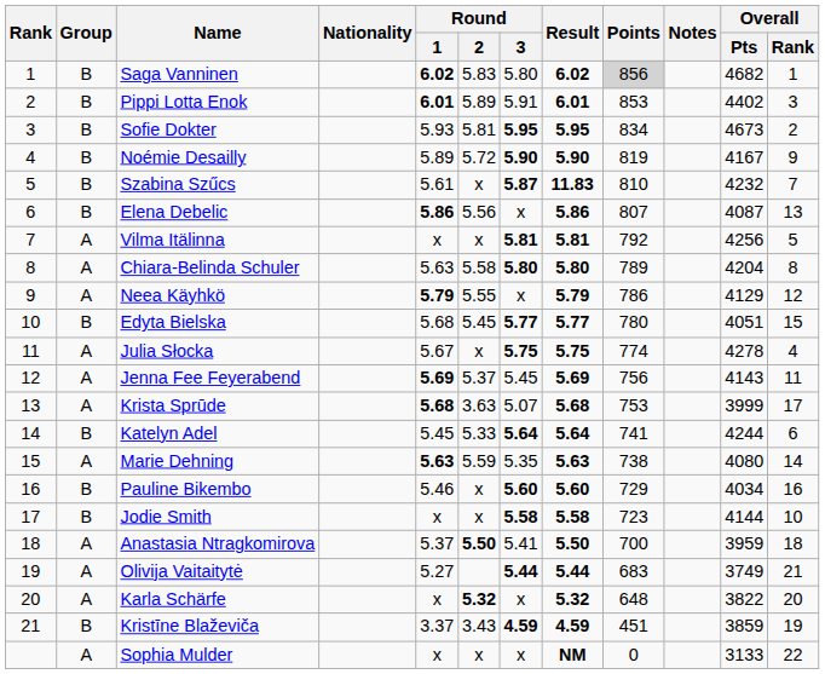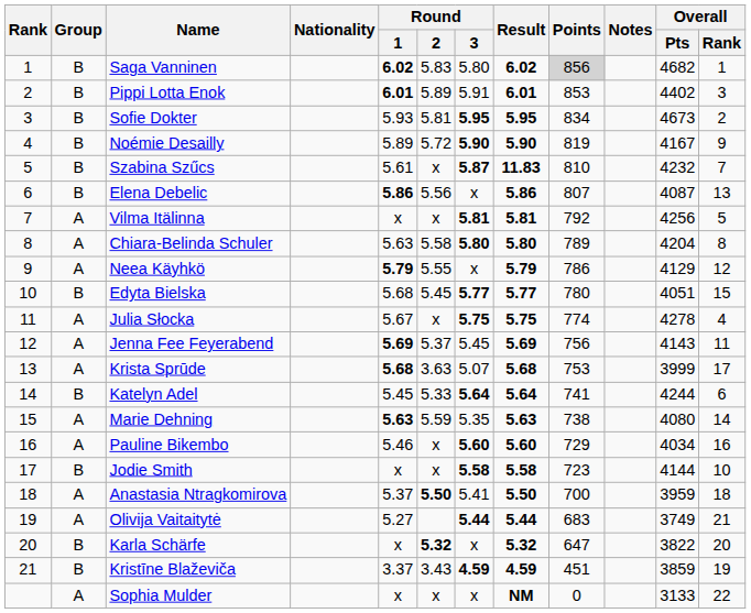 <table class="wikitable sortable" style="text-align:center">
 <tr>
 <th rowspan=2>Rank</th>
 <th rowspan=2>Group</th>
 <th rowspan=2>Name</th>
 <th rowspan=2>Nationality</th>
 <th colspan=3>Round</th>
 <th rowspan=2 data-sort-type="number">Result</th>
 <th rowspan=2>Points</th>
 <th rowspan=2>Notes</th>
 <th colspan=2>Overall</th>
 </tr>
 <tr>
 <th data-sort-type="number">1</th>
 <th data-sort-type="number">2</th>
 <th data-sort-type="number">3</th>
 <th>Pts</th>
 <th>Rank</th>
 </tr>
 <tr>
 <td>1</td>
 <td>B</td>
 <td align=left><a href='#'>Saga Vanninen</a></td>
 <td align=left></td>
 <td><strong>6.02</strong></td>
 <td>5.83</td>
 <td>5.80</td>
 <td><strong>6.02</strong></td>
 <td style="background: lightgrey;">856</td>
 <td></td>
 <td>4682</td>
 <td>1</td>
 </tr>
 <tr>
 <td>2</td>
 <td>B</td>
 <td align=left><a href='#'>Pippi Lotta Enok</a></td>
 <td align=left></td>
 <td><strong>6.01</strong></td>
 <td>5.89</td>
 <td>5.91</td>
 <td><strong>6.01</strong></td>
 <td>853</td>
 <td></td>
 <td>4402</td>
 <td>3</td>
 </tr>
 <tr>
 <td>3</td>
 <td>B</td>
 <td align=left><a href='#'>Sofie Dokter</a></td>
 <td align=left></td>
 <td>5.93</td>
 <td>5.81</td>
 <td><strong>5.95</strong></td>
 <td><strong>5.95</strong></td>
 <td>834</td>
 <td></td>
 <td>4673</td>
 <td>2</td>
 </tr>
 <tr>
 <td>4</td>
 <td>B</td>
 <td align=left><a href='#'>Noémie Desailly</a></td>
 <td align=left></td>
 <td>5.89</td>
 <td>5.72</td>
 <td><strong>5.90</strong></td>
 <td><strong>5.90</strong></td>
 <td>819</td>
 <td></td>
 <td>4167</td>
 <td>9</td>
 </tr>
 <tr>
 <td>5</td>
 <td>B</td>
 <td align=left><a href='#'>Szabina Szűcs</a></td>
 <td align=left></td>
 <td>5.61</td>
 <td>x</td>
 <td><strong>5.87</strong></td>
 <td><strong>11.83</strong></td>
 <td>810</td>
 <td></td>
 <td>4232</td>
 <td>7</td>
 </tr>
 <tr>
 <td>6</td>
 <td>B</td>
 <td align=left><a href='#'>Elena Debelic</a></td>
 <td align=left></td>
 <td><strong>5.86</strong></td>
 <td>5.56</td>
 <td>x</td>
 <td><strong>5.86</strong></td>
 <td>807</td>
 <td></td>
 <td>4087</td>
 <td>13</td>
 </tr>
 <tr>
 <td>7</td>
 <td>A</td>
 <td align=left><a href='#'>Vilma Itälinna</a></td>
 <td align=left></td>
 <td>x</td>
 <td>x</td>
 <td><strong>5.81</strong></td>
 <td><strong>5.81</strong></td>
 <td>792</td>
 <td></td>
 <td>4256</td>
 <td>5</td>
 </tr>
 <tr>
 <td>8</td>
 <td>A</td>
 <td align=left><a href='#'>Chiara-Belinda Schuler</a></td>
 <td align=left></td>
 <td>5.63</td>
 <td>5.58</td>
 <td><strong>5.80</strong></td>
 <td><strong>5.80</strong></td>
 <td>789</td>
 <td></td>
 <td>4204</td>
 <td>8</td>
 </tr>
 <tr>
 <td>9</td>
 <td>A</td>
 <td align=left><a href='#'>Neea Käyhkö</a></td>
 <td align=left></td>
 <td><strong>5.79</strong></td>
 <td>5.55</td>
 <td>x</td>
 <td><strong>5.79</strong></td>
 <td>786</td>
 <td></td>
 <td>4129</td>
 <td>12</td>
 </tr>
 <tr>
 <td>10</td>
 <td>B</td>
 <td align=left><a href='#'>Edyta Bielska</a></td>
 <td align=left></td>
 <td>5.68</td>
 <td>5.45</td>
 <td><strong>5.77</strong></td>
 <td><strong>5.77</strong></td>
 <td>780</td>
 <td></td>
 <td>4051</td>
 <td>15</td>
 </tr>
 <tr>
 <td>11</td>
 <td>A</td>
 <td align=left><a href='#'>Julia Słocka</a></td>
 <td align=left></td>
 <td>5.67</td>
 <td>x</td>
 <td><strong>5.75</strong></td>
 <td><strong>5.75</strong></td>
 <td>774</td>
 <td></td>
 <td>4278</td>
 <td>4</td>
 </tr>
 <tr>
 <td>12</td>
 <td>A</td>
 <td align=left><a href='#'>Jenna Fee Feyerabend</a></td>
 <td align=left></td>
 <td><strong>5.69</strong></td>
 <td>5.37</td>
 <td>5.45</td>
 <td><strong>5.69</strong></td>
 <td>756</td>
 <td></td>
 <td>4143</td>
 <td>11</td>
 </tr>
 <tr>
 <td>13</td>
 <td>A</td>
 <td align=left><a href='#'>Krista Sprūde</a></td>
 <td align=left></td>
 <td><strong>5.68</strong></td>
 <td>3.63</td>
 <td>5.07</td>
 <td><strong>5.68</strong></td>
 <td>753</td>
 <td></td>
 <td>3999</td>
 <td>17</td>
 </tr>
 <tr>
 <td>14</td>
 <td>B</td>
 <td align=left><a href='#'>Katelyn Adel</a></td>
 <td align=left></td>
 <td>5.45</td>
 <td>5.33</td>
 <td><strong>5.64</strong></td>
 <td><strong>5.64</strong></td>
 <td>741</td>
 <td></td>
 <td>4244</td>
 <td>6</td>
 </tr>
 <tr>
 <td>15</td>
 <td>A</td>
 <td align=left><a href='#'>Marie Dehning</a></td>
 <td align=left></td>
 <td><strong>5.63</strong></td>
 <td>5.59</td>
 <td>5.35</td>
 <td><strong>5.63</strong></td>
 <td>738</td>
 <td></td>
 <td>4080</td>
 <td>14</td>
 </tr>
 <tr>
 <td>16</td>
-<td>B</td>
+<td>A</td>
 <td align=left><a href='#'>Pauline Bikembo</a></td>
 <td align=left></td>
 <td>5.46</td>
 <td>x</td>
 <td><strong>5.60</strong></td>
 <td><strong>5.60</strong></td>
 <td>729</td>
 <td></td>
 <td>4034</td>
 <td>16</td>
 </tr>
 <tr>
 <td>17</td>
 <td>B</td>
 <td align=left><a href='#'>Jodie Smith</a></td>
 <td align=left></td>
 <td>x</td>
 <td>x</td>
 <td><strong>5.58</strong></td>
 <td><strong>5.58</strong></td>
 <td>723</td>
 <td></td>
 <td>4144</td>
 <td>10</td>
 </tr>
 <tr>
 <td>18</td>
 <td>A</td>
 <td align=left><a href='#'>Anastasia Ntragkomirova</a></td>
 <td align=left></td>
 <td>5.37</td>
 <td><strong>5.50</strong></td>
 <td>5.41</td>
 <td><strong>5.50</strong></td>
 <td>700</td>
 <td></td>
 <td>3959</td>
 <td>18</td>
 </tr>
 <tr>
 <td>19</td>
 <td>A</td>
 <td align=left><a href='#'>Olivija Vaitaitytė</a></td>
 <td align=left></td>
 <td>5.27</td>
 <td></td>
 <td><strong>5.44</strong></td>
 <td><strong>5.44</strong></td>
 <td>683</td>
 <td></td>
 <td>3749</td>
 <td>21</td>
 </tr>
 <tr>
 <td>20</td>
-<td>A</td>
+<td>B</td>
 <td align=left><a href='#'>Karla Schärfe</a></td>
 <td align=left></td>
 <td>x</td>
 <td><strong>5.32</strong></td>
 <td>x</td>
 <td><strong>5.32</strong></td>
-<td>648</td>
+<td>647</td>
 <td></td>
 <td>3822</td>
 <td>20</td>
 </tr>
 <tr>
 <td>21</td>
 <td>B</td>
 <td align=left><a href='#'>Kristīne Blaževiča</a></td>
 <td align=left></td>
 <td>3.37</td>
 <td>3.43</td>
 <td><strong>4.59</strong></td>
 <td><strong>4.59</strong></td>
 <td>451</td>
 <td></td>
 <td>3859</td>
 <td>19</td>
 </tr>
 <tr>
 <td></td>
 <td>A</td>
 <td align=left><a href='#'>Sophia Mulder</a></td>
 <td align=left></td>
 <td>x</td>
 <td>x</td>
 <td>x</td>
 <td><strong>NM</strong></td>
 <td>0</td>
 <td></td>
 <td>3133</td>
 <td>22</td>
 </tr>
 </table>
